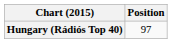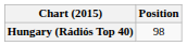 <table class="wikitable plainrowheaders" style="text-align:center;">
 <tr>
 <th>Chart (2015)</th>
 <th>Position</th>
 </tr>
 <tr>
 <th scope="row">Hungary (Rádiós Top 40)</th>
-<td>97</td>
+<td>98</td>
 </tr>
 </table>
